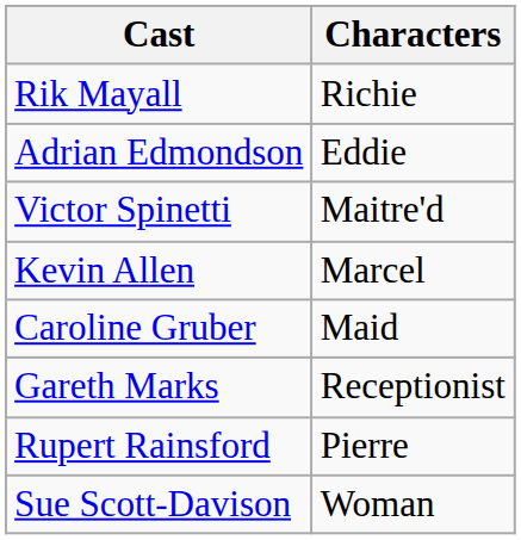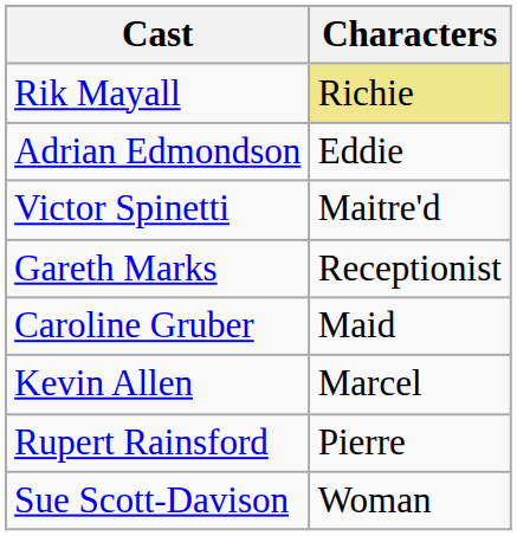 <table class="wikitable">
 <tr>
 <th>Cast</th>
 <th>Characters</th>
 </tr>
 <tr>
 <td><a href='#'>Rik Mayall</a></td>
-<td>Richie</td>
+<td style="background: khaki;">Richie</td>
 </tr>
 <tr>
 <td><a href='#'>Adrian Edmondson</a></td>
 <td>Eddie</td>
 </tr>
 <tr>
 <td><a href='#'>Victor Spinetti</a></td>
 <td>Maitre'd</td>
 </tr>
 <tr>
-<td><a href='#'>Kevin Allen</a></td>
-<td>Marcel</td>
+<td><a href='#'>Gareth Marks</a></td>
+<td>Receptionist</td>
 </tr>
 <tr>
 <td><a href='#'>Caroline Gruber</a></td>
 <td>Maid</td>
 </tr>
 <tr>
-<td><a href='#'>Gareth Marks</a></td>
-<td>Receptionist</td>
+<td><a href='#'>Kevin Allen</a></td>
+<td>Marcel</td>
 </tr>
 <tr>
 <td><a href='#'>Rupert Rainsford</a></td>
 <td>Pierre</td>
 </tr>
 <tr>
 <td><a href='#'>Sue Scott-Davison</a></td>
 <td>Woman</td>
 </tr>
 </table>
